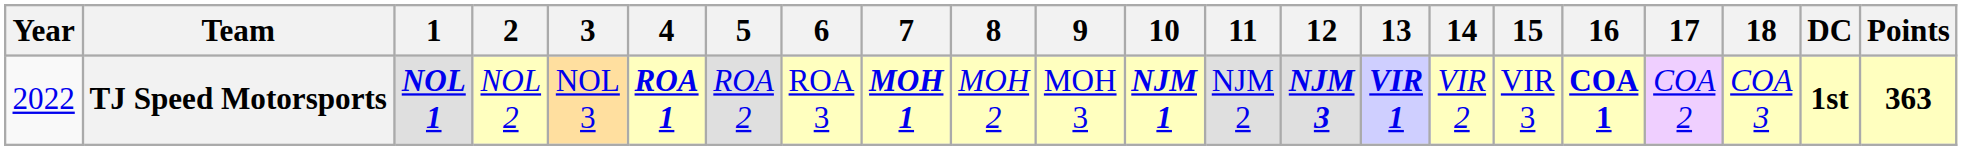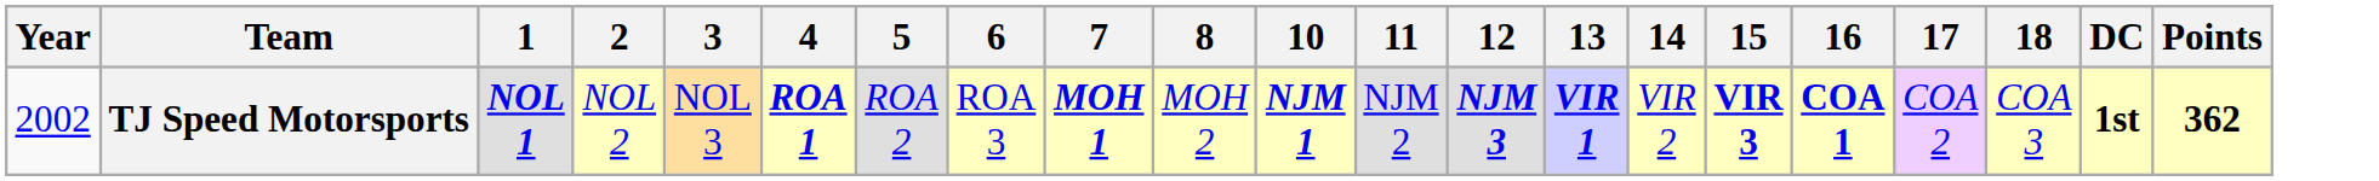 <table class="wikitable" style="text-align:center; font-size:85%">
 <tr>
 <th>Year</th>
 <th>Team</th>
 <th>1</th>
 <th>2</th>
 <th>3</th>
 <th>4</th>
 <th>5</th>
 <th>6</th>
 <th>7</th>
 <th>8</th>
-<th>9</th>
 <th>10</th>
 <th>11</th>
 <th>12</th>
 <th>13</th>
 <th>14</th>
 <th>15</th>
 <th>16</th>
 <th>17</th>
 <th>18</th>
 <th>DC</th>
 <th>Points</th>
 </tr>
 <tr>
-<td><a href='#'>2022</a></td>
+<td><a href='#'>2002</a></td>
 <th nowrap>TJ Speed Motorsports</th>
 <td style="background:#DFDFDF;"><strong><em><a href='#'>NOL<br>1</a></em></strong><br></td>
 <td style="background:#FFFFBF;"><em><a href='#'>NOL<br>2</a></em><br></td>
 <td style="background:#FFDF9F;"><a href='#'>NOL<br>3</a><br></td>
 <td style="background:#FFFFBF;"><strong><em><a href='#'>ROA<br>1</a></em></strong><br></td>
 <td style="background:#DFDFDF;"><em><a href='#'>ROA<br>2</a></em><br></td>
 <td style="background:#FFFFBF;"><a href='#'>ROA<br>3</a><br></td>
 <td style="background:#FFFFBF;"><strong><em><a href='#'>MOH<br>1</a></em></strong><br></td>
 <td style="background:#FFFFBF;"><em><a href='#'>MOH<br>2</a></em><br></td>
-<td style="background:#FFFFBF;"><a href='#'>MOH<br>3</a><br></td>
 <td style="background:#FFFFBF;"><strong><em><a href='#'>NJM<br>1</a></em></strong><br></td>
 <td style="background:#DFDFDF;"><a href='#'>NJM<br>2</a><br></td>
 <td style="background:#DFDFDF;"><strong><em><a href='#'>NJM<br>3</a></em><br></strong></td>
 <td style="background:#CFCFFF;"><strong><em><a href='#'>VIR<br>1</a></em></strong><br></td>
 <td style="background:#FFFFBF;"><em><a href='#'>VIR<br>2</a></em><br></td>
-<td style="background:#FFFFBF;"><a href='#'>VIR<br>3</a><br></td>
+<td style="background:#FFFFBF;"><strong><a href='#'>VIR<br>3</a><br></strong></td>
 <td style="background:#FFFFBF;"><strong><a href='#'>COA<br>1</a></strong><br></td>
 <td style="background:#EFCFFF;"><em><a href='#'>COA<br>2</a></em><br></td>
 <td style="background:#FFFFBF;"><em><a href='#'>COA<br>3</a></em><br></td>
 <th style="background:#FFFFBF;">1st</th>
-<th style="background:#FFFFBF;">363</th>
+<th style="background:#FFFFBF;">362</th>
 </tr>
 </table>
